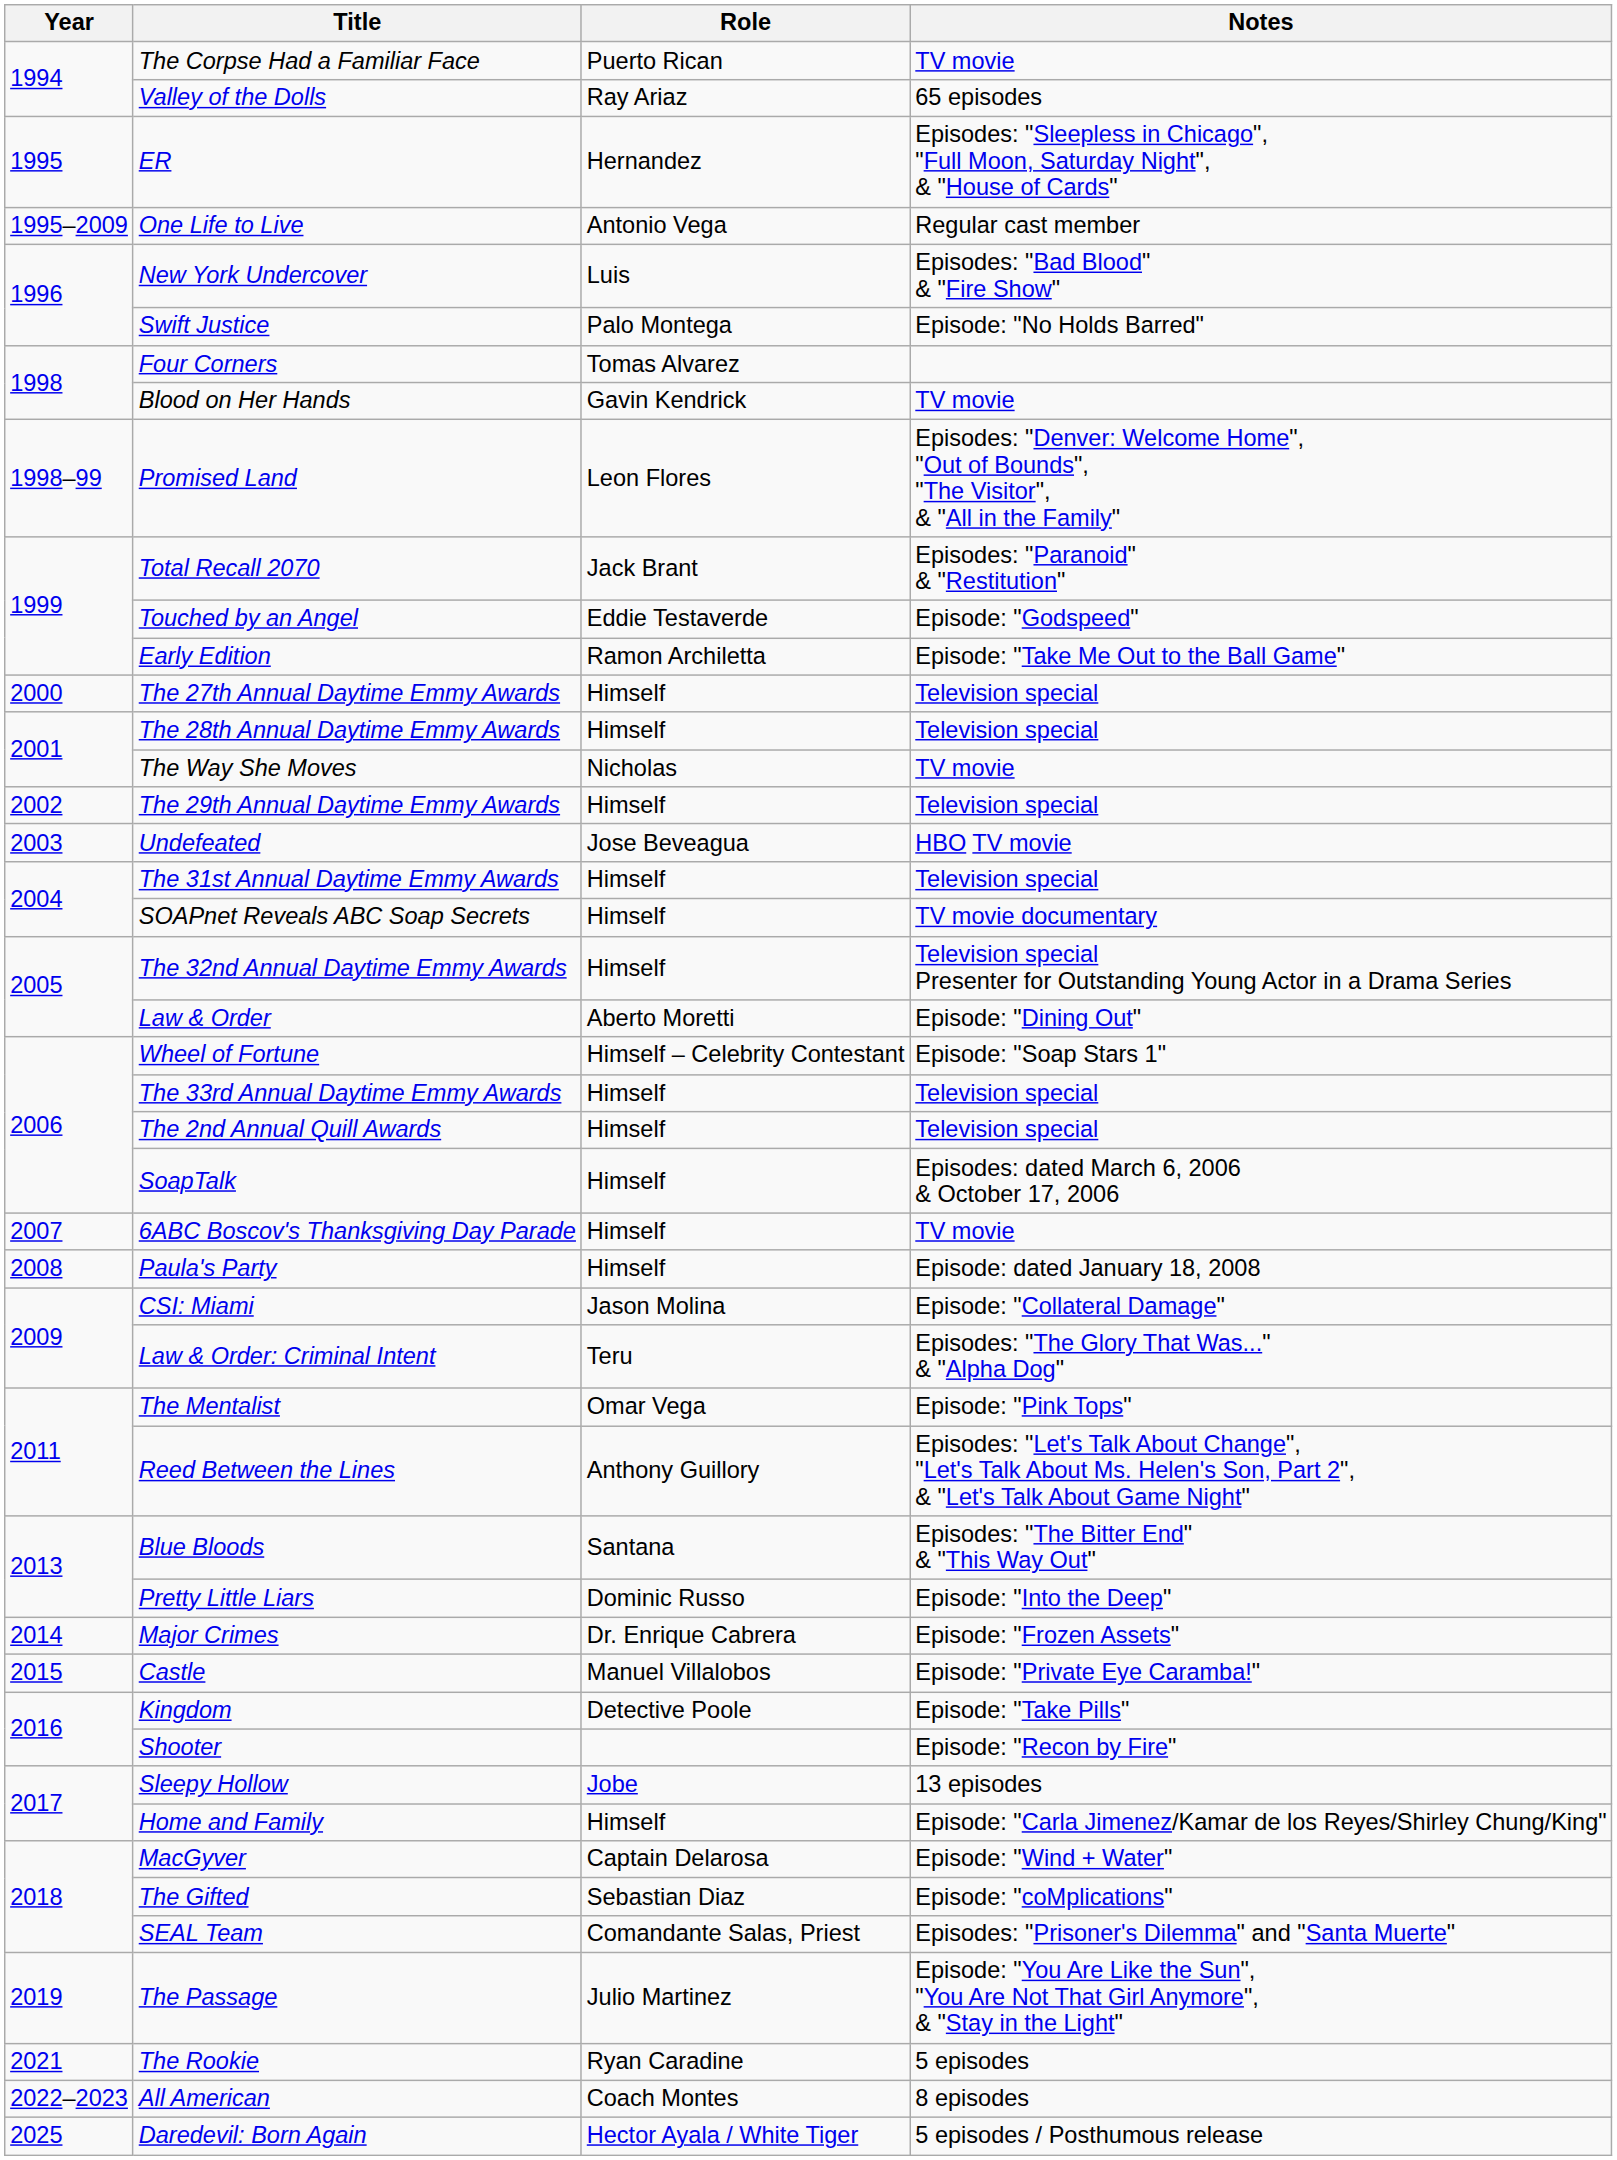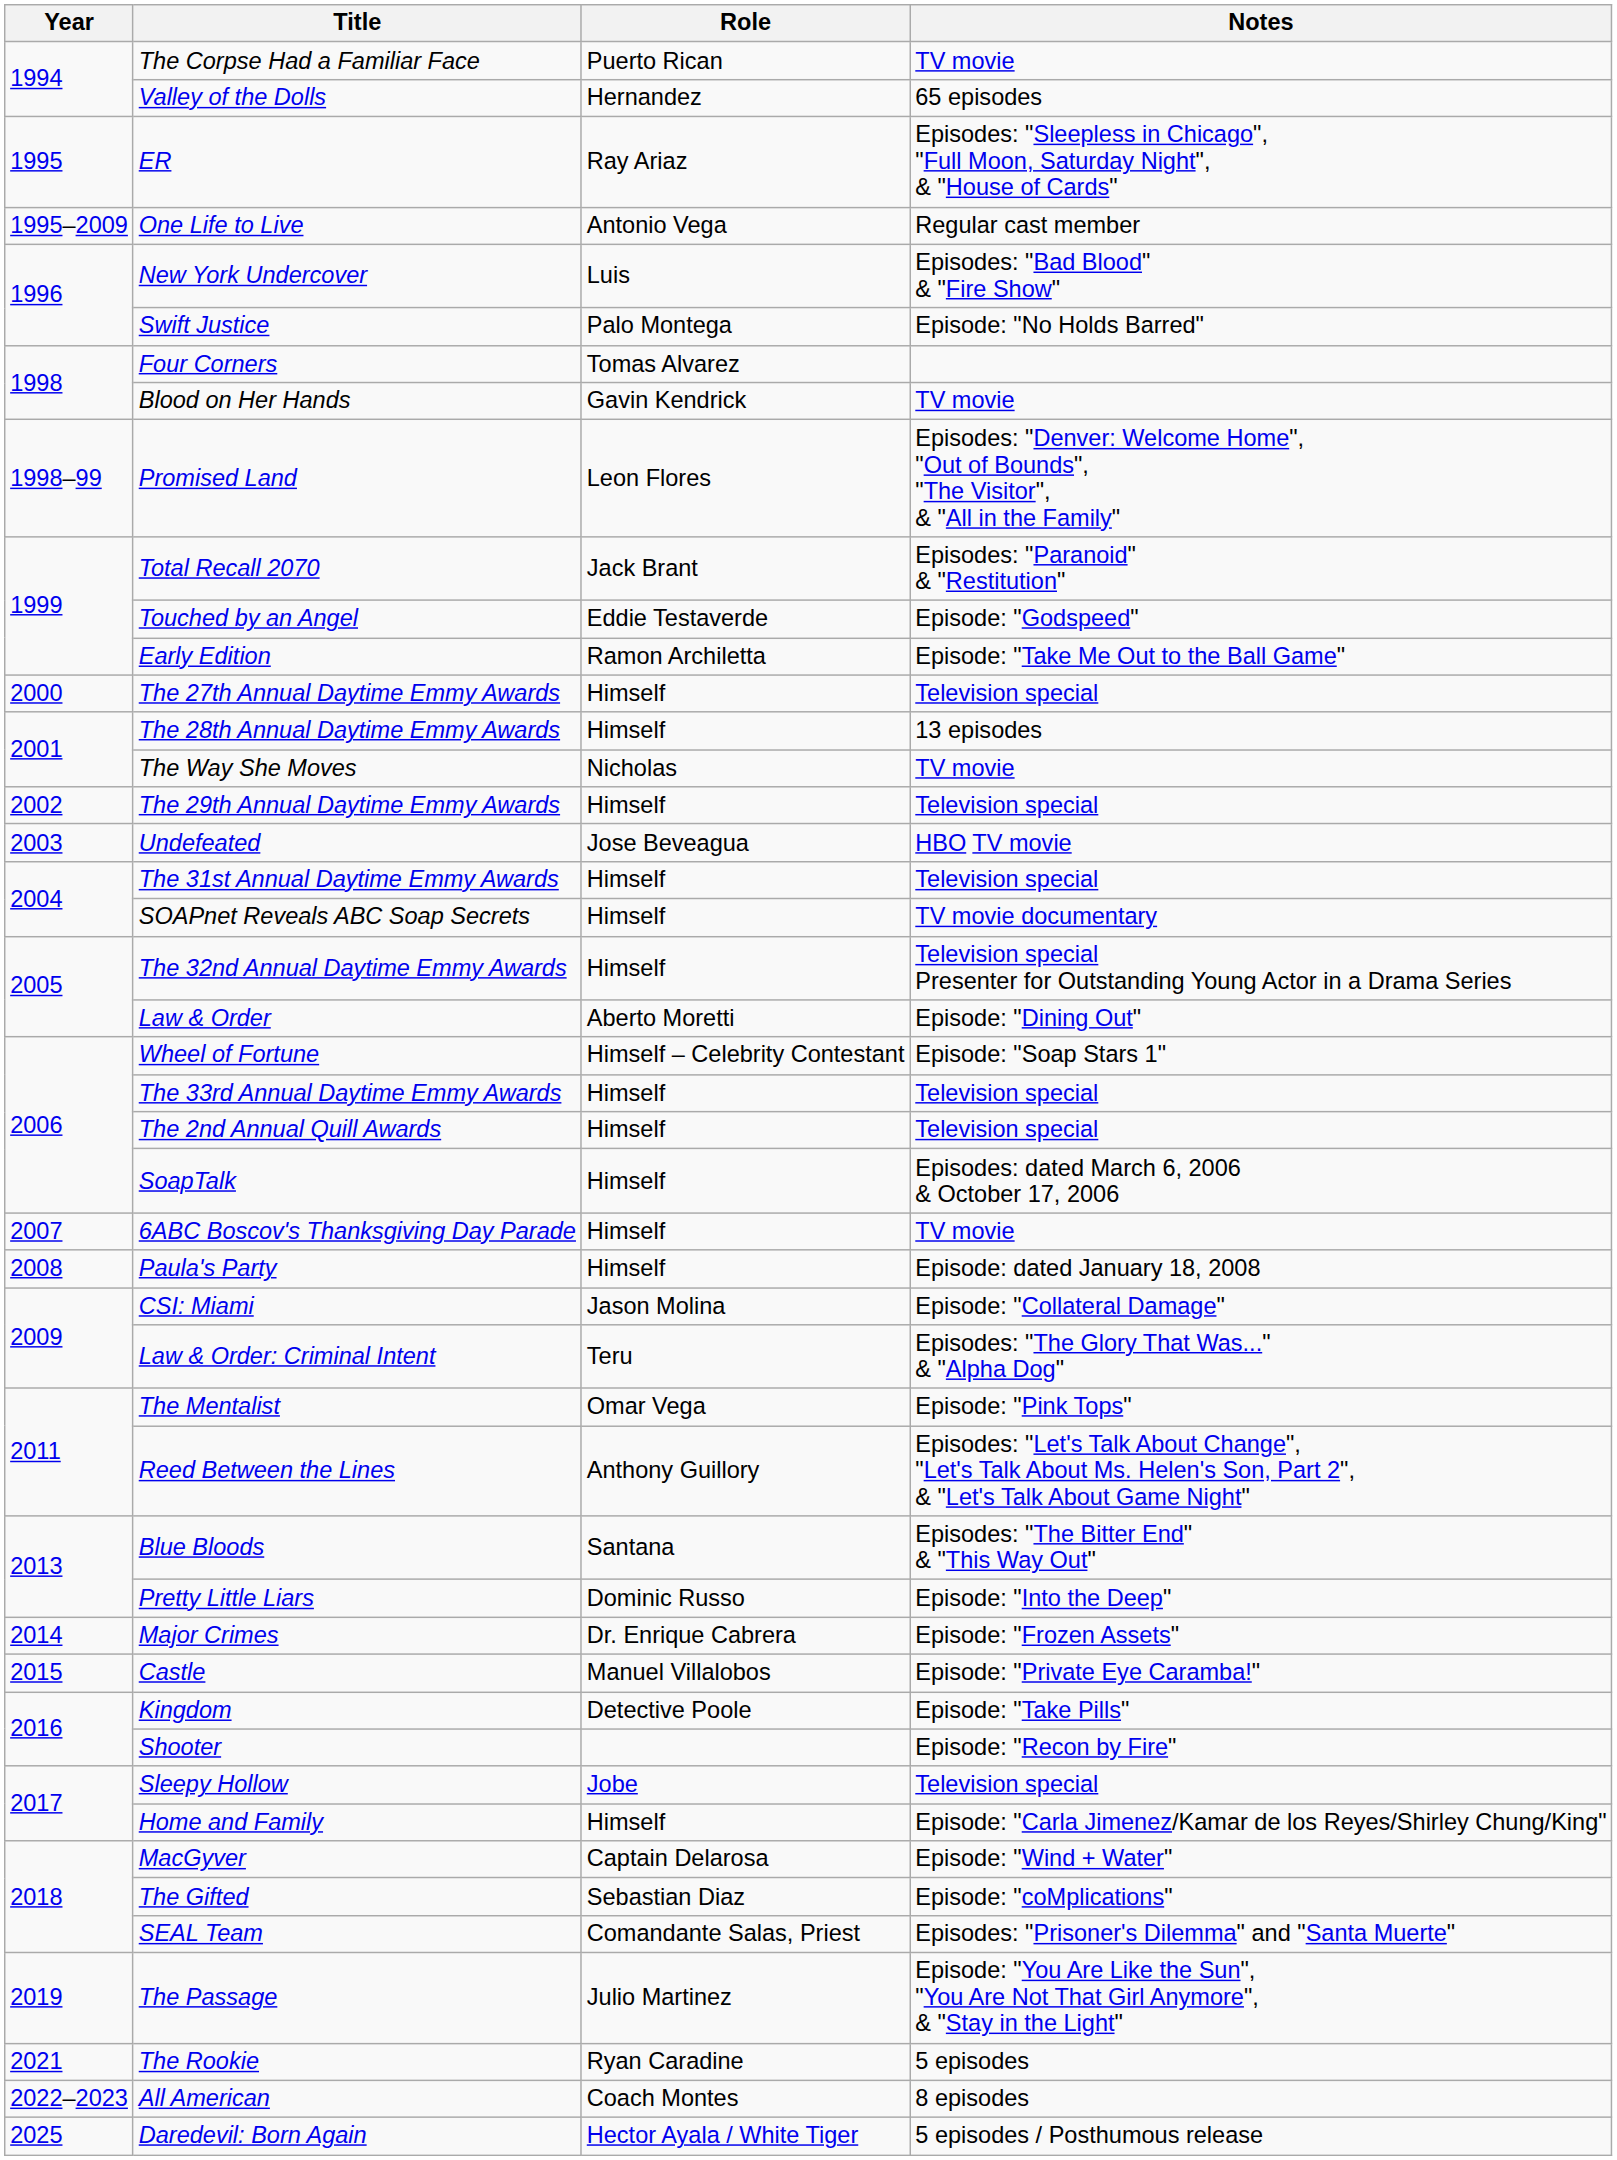 <table class="wikitable sortable">
 <tr>
 <th>Year</th>
 <th>Title</th>
 <th>Role</th>
 <th class="unsortable">Notes</th>
 </tr>
 <tr>
 <td rowspan="2"><a href='#'>1994</a></td>
 <td><em>The Corpse Had a Familiar Face</em></td>
 <td>Puerto Rican</td>
 <td><a href='#'>TV movie</a></td>
 </tr>
 <tr>
 <td><em><a href='#'>Valley of the Dolls</a></em></td>
-<td>Ray Ariaz</td>
+<td>Hernandez</td>
 <td>65 episodes</td>
 </tr>
 <tr>
 <td><a href='#'>1995</a></td>
 <td><em><a href='#'>ER</a></em></td>
-<td>Hernandez</td>
+<td>Ray Ariaz</td>
 <td>Episodes: "<a href='#'>Sleepless in Chicago</a>",<br>"<a href='#'>Full Moon, Saturday Night</a>",<br>& "<a href='#'>House of Cards</a>"</td>
 </tr>
 <tr>
 <td><a href='#'>1995</a>–<a href='#'>2009</a></td>
 <td><em><a href='#'>One Life to Live</a></em></td>
 <td>Antonio Vega</td>
 <td>Regular cast member</td>
 </tr>
 <tr>
 <td rowspan="2"><a href='#'>1996</a></td>
 <td><em><a href='#'>New York Undercover</a></em></td>
 <td>Luis</td>
 <td>Episodes: "<a href='#'>Bad Blood</a>"<br>& "<a href='#'>Fire Show</a>"</td>
 </tr>
 <tr>
 <td><em><a href='#'>Swift Justice</a></em></td>
 <td>Palo Montega</td>
 <td>Episode: "No Holds Barred"</td>
 </tr>
 <tr>
 <td rowspan="2"><a href='#'>1998</a></td>
 <td><em><a href='#'>Four Corners</a></em></td>
 <td>Tomas Alvarez</td>
 <td></td>
 </tr>
 <tr>
 <td><em>Blood on Her Hands</em></td>
 <td>Gavin Kendrick</td>
 <td><a href='#'>TV movie</a></td>
 </tr>
 <tr>
 <td><a href='#'>1998</a>–<a href='#'>99</a></td>
 <td><em><a href='#'>Promised Land</a></em></td>
 <td>Leon Flores</td>
 <td>Episodes: "<a href='#'>Denver: Welcome Home</a>",<br>"<a href='#'>Out of Bounds</a>",<br>"<a href='#'>The Visitor</a>",<br>& "<a href='#'>All in the Family</a>"</td>
 </tr>
 <tr>
 <td rowspan="3"><a href='#'>1999</a></td>
 <td><em><a href='#'>Total Recall 2070</a></em></td>
 <td>Jack Brant</td>
 <td>Episodes: "<a href='#'>Paranoid</a>"<br>& "<a href='#'>Restitution</a>"</td>
 </tr>
 <tr>
 <td><em><a href='#'>Touched by an Angel</a></em></td>
 <td>Eddie Testaverde</td>
 <td>Episode: "<a href='#'>Godspeed</a>"</td>
 </tr>
 <tr>
 <td><em><a href='#'>Early Edition</a></em></td>
 <td>Ramon Archiletta</td>
 <td>Episode: "<a href='#'>Take Me Out to the Ball Game</a>"</td>
 </tr>
 <tr>
 <td><a href='#'>2000</a></td>
 <td><em><a href='#'>The 27th Annual Daytime Emmy Awards</a></em></td>
 <td>Himself</td>
 <td><a href='#'>Television special</a></td>
 </tr>
 <tr>
 <td rowspan="2"><a href='#'>2001</a></td>
 <td><em><a href='#'>The 28th Annual Daytime Emmy Awards</a></em></td>
 <td>Himself</td>
-<td><a href='#'>Television special</a></td>
+<td>13 episodes</td>
 </tr>
 <tr>
 <td><em>The Way She Moves</em></td>
 <td>Nicholas</td>
 <td><a href='#'>TV movie</a></td>
 </tr>
 <tr>
 <td><a href='#'>2002</a></td>
 <td><em><a href='#'>The 29th Annual Daytime Emmy Awards</a></em></td>
 <td>Himself</td>
 <td><a href='#'>Television special</a></td>
 </tr>
 <tr>
 <td><a href='#'>2003</a></td>
 <td><em><a href='#'>Undefeated</a></em></td>
 <td>Jose Beveagua</td>
 <td><a href='#'>HBO</a> <a href='#'>TV movie</a></td>
 </tr>
 <tr>
 <td rowspan="2"><a href='#'>2004</a></td>
 <td><em><a href='#'>The 31st Annual Daytime Emmy Awards</a></em></td>
 <td>Himself</td>
 <td><a href='#'>Television special</a></td>
 </tr>
 <tr>
 <td><em>SOAPnet Reveals ABC Soap Secrets</em></td>
 <td>Himself</td>
 <td><a href='#'>TV movie documentary</a></td>
 </tr>
 <tr>
 <td rowspan="2"><a href='#'>2005</a></td>
 <td><em><a href='#'>The 32nd Annual Daytime Emmy Awards</a></em></td>
 <td>Himself</td>
 <td><a href='#'>Television special</a><br>Presenter for Outstanding Young Actor in a Drama Series</td>
 </tr>
 <tr>
 <td><em><a href='#'>Law & Order</a></em></td>
 <td>Aberto Moretti</td>
 <td>Episode: "<a href='#'>Dining Out</a>"</td>
 </tr>
 <tr>
 <td rowspan="4"><a href='#'>2006</a></td>
 <td><em><a href='#'>Wheel of Fortune</a></em></td>
 <td>Himself – Celebrity Contestant</td>
 <td>Episode: "Soap Stars 1"</td>
 </tr>
 <tr>
 <td><em><a href='#'>The 33rd Annual Daytime Emmy Awards</a></em></td>
 <td>Himself</td>
 <td><a href='#'>Television special</a></td>
 </tr>
 <tr>
 <td><em><a href='#'>The 2nd Annual Quill Awards</a></em></td>
 <td>Himself</td>
 <td><a href='#'>Television special</a></td>
 </tr>
 <tr>
 <td><em><a href='#'>SoapTalk</a></em></td>
 <td>Himself</td>
 <td>Episodes: dated March 6, 2006<br>& October 17, 2006</td>
 </tr>
 <tr>
 <td><a href='#'>2007</a></td>
 <td><em><a href='#'>6ABC Boscov's Thanksgiving Day Parade</a></em></td>
 <td>Himself</td>
 <td><a href='#'>TV movie</a></td>
 </tr>
 <tr>
 <td><a href='#'>2008</a></td>
 <td><em><a href='#'>Paula's Party</a></em></td>
 <td>Himself</td>
 <td>Episode: dated January 18, 2008</td>
 </tr>
 <tr>
 <td rowspan="2"><a href='#'>2009</a></td>
 <td><em><a href='#'>CSI: Miami</a></em></td>
 <td>Jason Molina</td>
 <td>Episode: "<a href='#'>Collateral Damage</a>"</td>
 </tr>
 <tr>
 <td><em><a href='#'>Law & Order: Criminal Intent</a></em></td>
 <td>Teru</td>
 <td>Episodes: "<a href='#'>The Glory That Was...</a>"<br>& "<a href='#'>Alpha Dog</a>"</td>
 </tr>
 <tr>
 <td rowspan="2"><a href='#'>2011</a></td>
 <td><em><a href='#'>The Mentalist</a></em></td>
 <td>Omar Vega</td>
 <td>Episode: "<a href='#'>Pink Tops</a>"</td>
 </tr>
 <tr>
 <td><em><a href='#'>Reed Between the Lines</a></em></td>
 <td>Anthony Guillory</td>
 <td>Episodes: "<a href='#'>Let's Talk About Change</a>",<br>"<a href='#'>Let's Talk About Ms. Helen's Son, Part 2</a>",<br>& "<a href='#'>Let's Talk About Game Night</a>"</td>
 </tr>
 <tr>
 <td rowspan="2"><a href='#'>2013</a></td>
 <td><em><a href='#'>Blue Bloods</a></em></td>
 <td>Santana</td>
 <td>Episodes: "<a href='#'>The Bitter End</a>"<br>& "<a href='#'>This Way Out</a>"</td>
 </tr>
 <tr>
 <td><em><a href='#'>Pretty Little Liars</a></em></td>
 <td>Dominic Russo</td>
 <td>Episode: "<a href='#'>Into the Deep</a>"</td>
 </tr>
 <tr>
 <td><a href='#'>2014</a></td>
 <td><em><a href='#'>Major Crimes</a></em></td>
 <td>Dr. Enrique Cabrera</td>
 <td>Episode: "<a href='#'>Frozen Assets</a>"</td>
 </tr>
 <tr>
 <td><a href='#'>2015</a></td>
 <td><em><a href='#'>Castle</a></em></td>
 <td>Manuel Villalobos</td>
 <td>Episode: "<a href='#'>Private Eye Caramba!</a>"</td>
 </tr>
 <tr>
 <td rowspan="2"><a href='#'>2016</a></td>
 <td><em><a href='#'>Kingdom</a></em></td>
 <td>Detective Poole</td>
 <td>Episode: "<a href='#'>Take Pills</a>"</td>
 </tr>
 <tr>
 <td><em><a href='#'>Shooter</a></em></td>
 <td></td>
 <td>Episode: "<a href='#'>Recon by Fire</a>"</td>
 </tr>
 <tr>
 <td rowspan="2"><a href='#'>2017</a></td>
 <td><em><a href='#'>Sleepy Hollow</a></em></td>
 <td><a href='#'>Jobe</a></td>
-<td>13 episodes</td>
+<td><a href='#'>Television special</a></td>
 </tr>
 <tr>
 <td><em><a href='#'>Home and Family</a></em></td>
 <td>Himself</td>
 <td>Episode: "<a href='#'>Carla Jimenez</a>/Kamar de los Reyes/Shirley Chung/King"</td>
 </tr>
 <tr>
 <td rowspan="3"><a href='#'>2018</a></td>
 <td><em><a href='#'>MacGyver</a></em></td>
 <td>Captain Delarosa</td>
 <td>Episode: "<a href='#'>Wind + Water</a>"</td>
 </tr>
 <tr>
 <td><em><a href='#'>The Gifted</a></em></td>
 <td>Sebastian Diaz</td>
 <td>Episode: "<a href='#'>coMplications</a>"</td>
 </tr>
 <tr>
 <td><em><a href='#'>SEAL Team</a></em></td>
 <td>Comandante Salas, Priest</td>
 <td>Episodes: "<a href='#'>Prisoner's Dilemma</a>" and "<a href='#'>Santa Muerte</a>"</td>
 </tr>
 <tr>
 <td><a href='#'>2019</a></td>
 <td><em><a href='#'>The Passage</a></em></td>
 <td>Julio Martinez</td>
 <td>Episode: "<a href='#'>You Are Like the Sun</a>",<br>"<a href='#'>You Are Not That Girl Anymore</a>",<br> & "<a href='#'>Stay in the Light</a>"</td>
 </tr>
 <tr>
 <td><a href='#'>2021</a></td>
 <td><em><a href='#'>The Rookie</a></em></td>
 <td>Ryan Caradine</td>
 <td>5 episodes</td>
 </tr>
 <tr>
 <td><a href='#'>2022</a>–<a href='#'>2023</a></td>
 <td><em><a href='#'>All American</a></em></td>
 <td>Coach Montes</td>
 <td>8 episodes</td>
 </tr>
 <tr>
 <td><a href='#'>2025</a></td>
 <td><em><a href='#'>Daredevil: Born Again</a></em></td>
 <td><a href='#'>Hector Ayala / White Tiger</a></td>
 <td>5 episodes / Posthumous release</td>
 </tr>
 </table>
